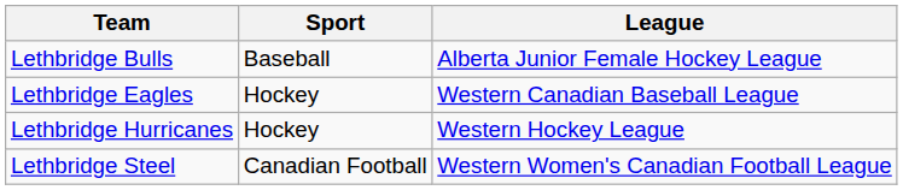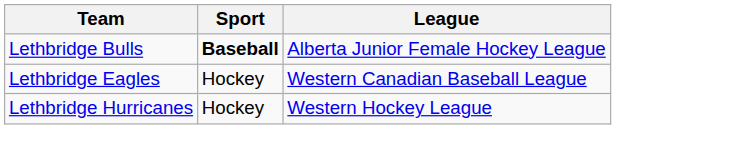 <table class="wikitable">
 <tr>
 <th>Team</th>
 <th>Sport</th>
 <th>League</th>
 </tr>
 <tr>
 <td><a href='#'>Lethbridge Bulls</a></td>
-<td>Baseball</td>
+<td><strong>Baseball</strong></td>
 <td><a href='#'>Alberta Junior Female Hockey League</a></td>
 </tr>
 <tr>
 <td><a href='#'>Lethbridge Eagles</a></td>
 <td>Hockey</td>
 <td><a href='#'>Western Canadian Baseball League</a></td>
 </tr>
 <tr>
 <td><a href='#'>Lethbridge Hurricanes</a></td>
 <td>Hockey</td>
 <td><a href='#'>Western Hockey League</a></td>
 </tr>
-<tr>
-<td><a href='#'>Lethbridge Steel</a></td>
-<td>Canadian Football</td>
-<td><a href='#'>Western Women's Canadian Football League</a></td>
-</tr>
 </table>
